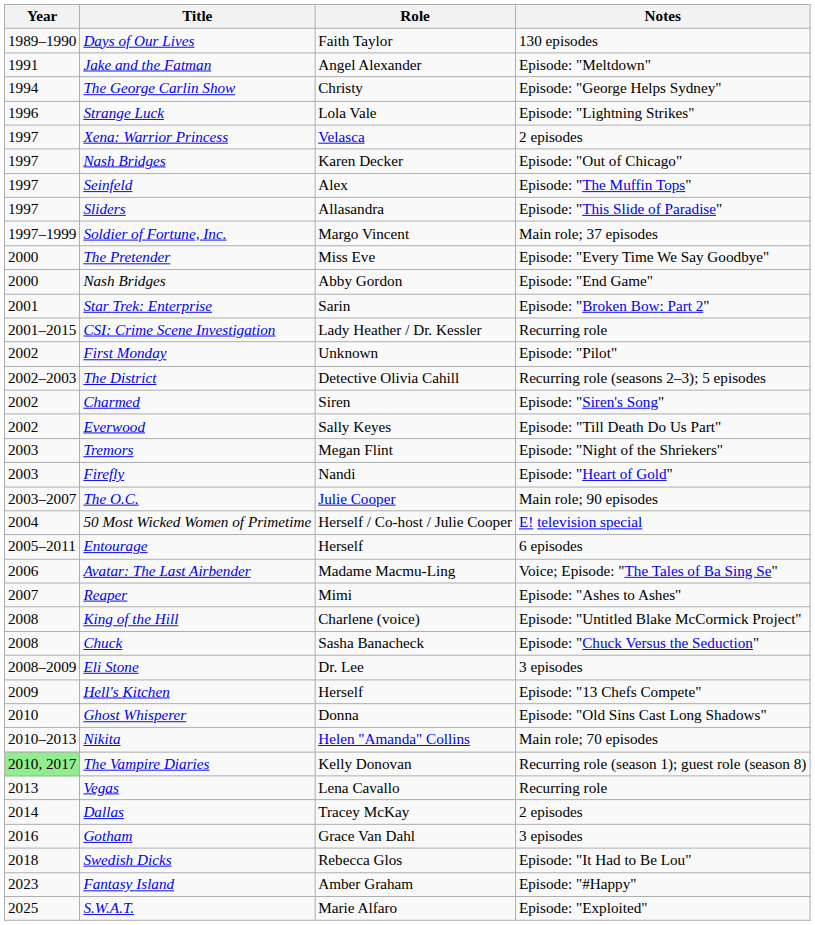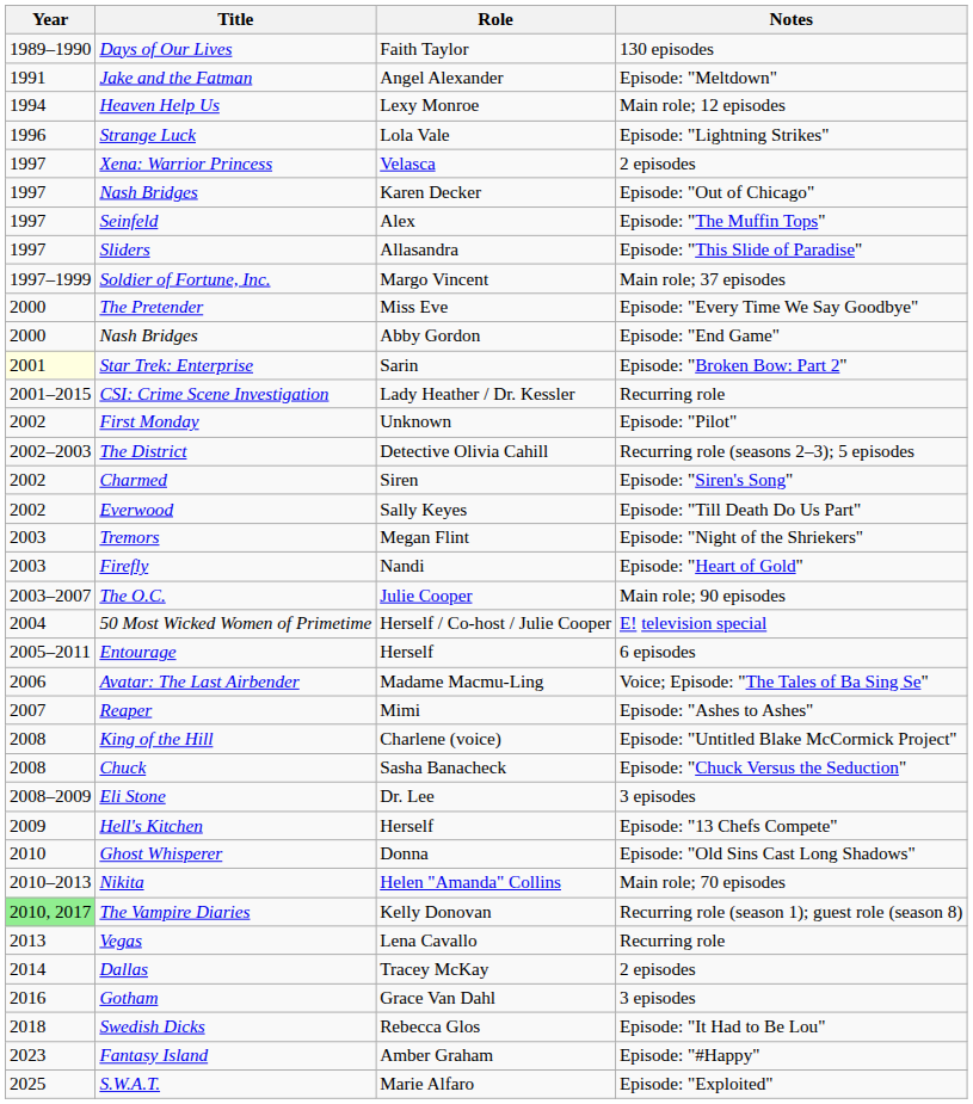 <table class="wikitable sortable">
 <tr>
 <th>Year</th>
 <th>Title</th>
 <th>Role</th>
 <th class="unsortable">Notes</th>
 </tr>
 <tr>
 <td>1989–1990</td>
 <td><em><a href='#'>Days of Our Lives</a></em></td>
 <td>Faith Taylor</td>
 <td>130 episodes</td>
 </tr>
 <tr>
 <td>1991</td>
 <td><em><a href='#'>Jake and the Fatman</a></em></td>
 <td>Angel Alexander</td>
 <td>Episode: "Meltdown"</td>
 </tr>
 <tr>
 <td>1994</td>
-<td data-sort-value="George Carlin Show, The"><em><a href='#'>The George Carlin Show</a></em></td>
-<td>Christy</td>
-<td>Episode: "George Helps Sydney"</td>
+<td><em><a href='#'>Heaven Help Us</a></em></td>
+<td>Lexy Monroe</td>
+<td>Main role; 12 episodes</td>
 </tr>
 <tr>
 <td>1996</td>
 <td><em><a href='#'>Strange Luck</a></em></td>
 <td>Lola Vale</td>
 <td>Episode: "Lightning Strikes"</td>
 </tr>
 <tr>
 <td>1997</td>
 <td><em><a href='#'>Xena: Warrior Princess</a></em></td>
 <td><a href='#'>Velasca</a></td>
 <td>2 episodes</td>
 </tr>
 <tr>
 <td>1997</td>
 <td><em><a href='#'>Nash Bridges</a></em></td>
 <td>Karen Decker</td>
 <td>Episode: "Out of Chicago"</td>
 </tr>
 <tr>
 <td>1997</td>
 <td><em><a href='#'>Seinfeld</a></em></td>
 <td>Alex</td>
 <td>Episode: "<a href='#'>The Muffin Tops</a>"</td>
 </tr>
 <tr>
 <td>1997</td>
 <td><em><a href='#'>Sliders</a></em></td>
 <td>Allasandra</td>
 <td>Episode: "<a href='#'>This Slide of Paradise</a>"</td>
 </tr>
 <tr>
 <td>1997–1999</td>
 <td><em><a href='#'>Soldier of Fortune, Inc.</a></em></td>
 <td>Margo Vincent</td>
 <td>Main role; 37 episodes</td>
 </tr>
 <tr>
 <td>2000</td>
 <td data-sort-value="Pretender, The"><em><a href='#'>The Pretender</a></em></td>
 <td>Miss Eve</td>
 <td>Episode: "Every Time We Say Goodbye"</td>
 </tr>
 <tr>
 <td>2000</td>
 <td><em>Nash Bridges</em></td>
 <td>Abby Gordon</td>
 <td>Episode: "End Game"</td>
 </tr>
 <tr>
-<td>2001</td>
+<td style="background: lightyellow;">2001</td>
 <td><em><a href='#'>Star Trek: Enterprise</a></em></td>
 <td>Sarin</td>
 <td>Episode: "<a href='#'>Broken Bow: Part 2</a>"</td>
 </tr>
 <tr>
 <td>2001–2015</td>
 <td><em><a href='#'>CSI: Crime Scene Investigation</a></em></td>
 <td>Lady Heather / Dr. Kessler</td>
 <td>Recurring role</td>
 </tr>
 <tr>
 <td>2002</td>
 <td><em><a href='#'>First Monday</a></em></td>
 <td>Unknown</td>
 <td>Episode: "Pilot"</td>
 </tr>
 <tr>
 <td>2002–2003</td>
 <td data-sort-value="District, The"><em><a href='#'>The District</a></em></td>
 <td>Detective Olivia Cahill</td>
 <td>Recurring role (seasons 2–3); 5 episodes</td>
 </tr>
 <tr>
 <td>2002</td>
 <td><em><a href='#'>Charmed</a></em></td>
 <td>Siren</td>
 <td>Episode: "<a href='#'>Siren's Song</a>"</td>
 </tr>
 <tr>
 <td>2002</td>
 <td><em><a href='#'>Everwood</a></em></td>
 <td>Sally Keyes</td>
 <td>Episode: "Till Death Do Us Part"</td>
 </tr>
 <tr>
 <td>2003</td>
 <td><em><a href='#'>Tremors</a></em></td>
 <td>Megan Flint</td>
 <td>Episode: "Night of the Shriekers"</td>
 </tr>
 <tr>
 <td>2003</td>
 <td><em><a href='#'>Firefly</a></em></td>
 <td>Nandi</td>
 <td>Episode: "<a href='#'>Heart of Gold</a>"</td>
 </tr>
 <tr>
 <td>2003–2007</td>
 <td data-sort-value="O.C., The"><em><a href='#'>The O.C.</a></em></td>
 <td><a href='#'>Julie Cooper</a></td>
 <td>Main role; 90 episodes</td>
 </tr>
 <tr>
 <td>2004</td>
 <td><em>50 Most Wicked Women of Primetime</em></td>
 <td>Herself / Co-host / Julie Cooper</td>
 <td><a href='#'>E!</a> <a href='#'>television special</a></td>
 </tr>
 <tr>
 <td>2005–2011</td>
 <td><em><a href='#'>Entourage</a></em></td>
 <td>Herself</td>
 <td>6 episodes</td>
 </tr>
 <tr>
 <td>2006</td>
 <td><em><a href='#'>Avatar: The Last Airbender</a></em></td>
 <td>Madame Macmu-Ling</td>
 <td>Voice; Episode: "<a href='#'>The Tales of Ba Sing Se</a>"</td>
 </tr>
 <tr>
 <td>2007</td>
 <td><em><a href='#'>Reaper</a></em></td>
 <td>Mimi</td>
 <td>Episode: "Ashes to Ashes"</td>
 </tr>
 <tr>
 <td>2008</td>
 <td><em><a href='#'>King of the Hill</a></em></td>
 <td>Charlene (voice)</td>
 <td>Episode: "Untitled Blake McCormick Project"</td>
 </tr>
 <tr>
 <td>2008</td>
 <td><em><a href='#'>Chuck</a></em></td>
 <td>Sasha Banacheck</td>
 <td>Episode: "<a href='#'>Chuck Versus the Seduction</a>"</td>
 </tr>
 <tr>
 <td>2008–2009</td>
 <td><em><a href='#'>Eli Stone</a></em></td>
 <td>Dr. Lee</td>
 <td>3 episodes</td>
 </tr>
 <tr>
 <td>2009</td>
 <td><em><a href='#'>Hell's Kitchen</a></em></td>
 <td>Herself</td>
 <td>Episode: "13 Chefs Compete"</td>
 </tr>
 <tr>
 <td>2010</td>
 <td><em><a href='#'>Ghost Whisperer</a></em></td>
 <td>Donna</td>
 <td>Episode: "Old Sins Cast Long Shadows"</td>
 </tr>
 <tr>
 <td>2010–2013</td>
 <td><em><a href='#'>Nikita</a></em></td>
 <td><a href='#'>Helen "Amanda" Collins</a></td>
 <td>Main role; 70 episodes</td>
 </tr>
 <tr>
 <td style="background: lightgreen;">2010, 2017</td>
 <td data-sort-value="Vampire Diaries, The"><em><a href='#'>The Vampire Diaries</a></em></td>
 <td>Kelly Donovan</td>
 <td>Recurring role (season 1); guest role (season 8)</td>
 </tr>
 <tr>
 <td>2013</td>
 <td><em><a href='#'>Vegas</a></em></td>
 <td>Lena Cavallo</td>
 <td>Recurring role</td>
 </tr>
 <tr>
 <td>2014</td>
 <td><em><a href='#'>Dallas</a></em></td>
 <td>Tracey McKay</td>
 <td>2 episodes</td>
 </tr>
 <tr>
 <td>2016</td>
 <td><em><a href='#'>Gotham</a></em></td>
 <td>Grace Van Dahl</td>
 <td>3 episodes</td>
 </tr>
 <tr>
 <td>2018</td>
 <td><em><a href='#'>Swedish Dicks</a></em></td>
 <td>Rebecca Glos</td>
 <td>Episode: "It Had to Be Lou"</td>
 </tr>
 <tr>
 <td>2023</td>
 <td><em><a href='#'>Fantasy Island</a></em></td>
 <td>Amber Graham</td>
 <td>Episode: "#Happy"</td>
 </tr>
 <tr>
 <td>2025</td>
 <td><em><a href='#'>S.W.A.T.</a></em></td>
 <td>Marie Alfaro</td>
 <td>Episode: "Exploited"</td>
 </tr>
 </table>
